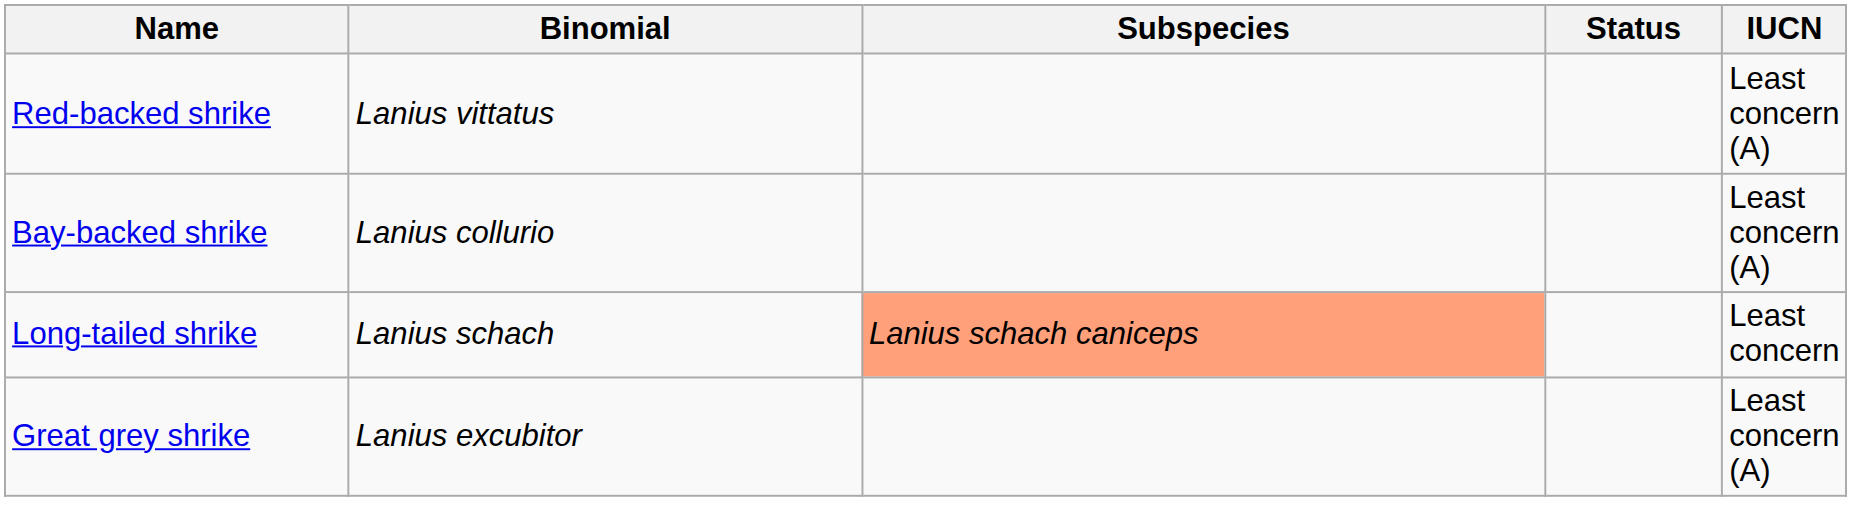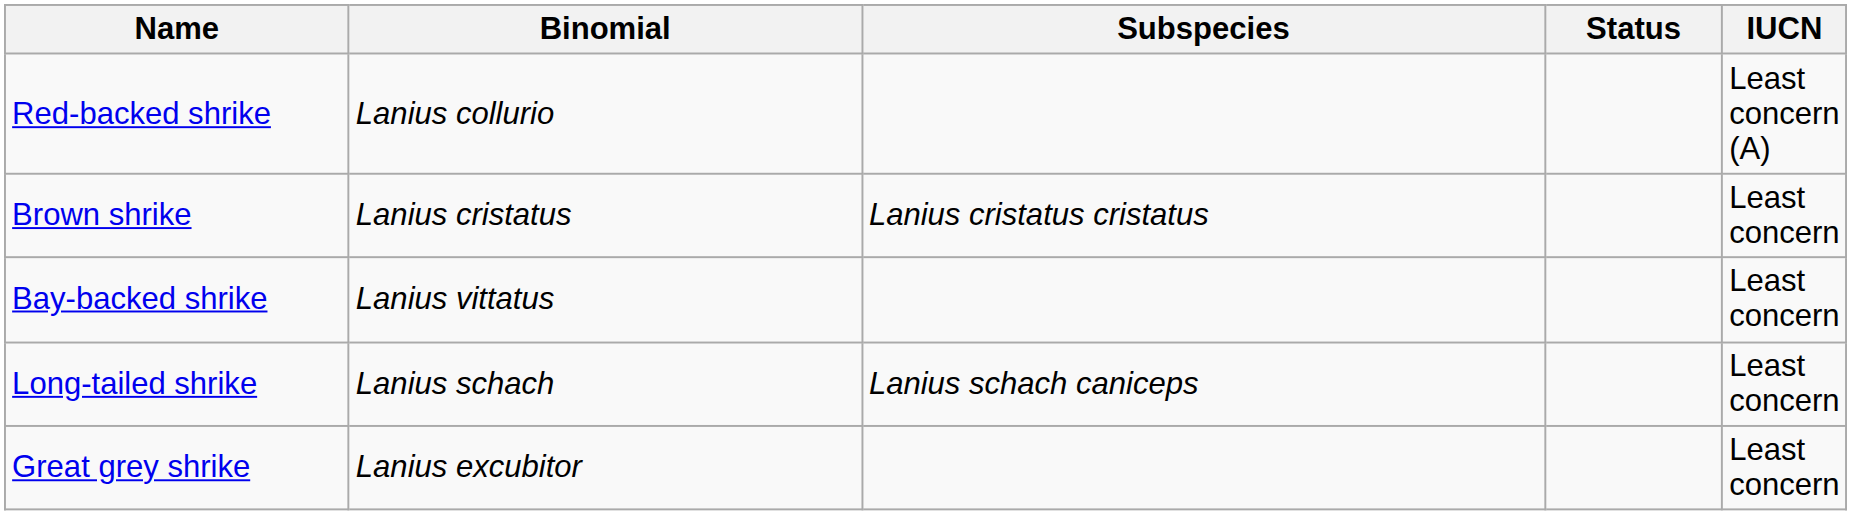 <table width=60% class="wikitable">
 <tr>
 <th width=20%>Name</th>
 <th width=30%>Binomial</th>
 <th width=40%>Subspecies</th>
 <th width=30%>Status</th>
 <th width=30%>IUCN</th>
 </tr>
 <tr>
 <td><a href='#'>Red-backed shrike</a><br></td>
-<td><em>Lanius vittatus</em></td>
-<td></td>
-<td></td>
-<td>Least concern<br>(A)</td>
-</tr>
-<tr>
-<td><a href='#'>Bay-backed shrike</a><br></td>
 <td><em>Lanius collurio</em></td>
 <td></td>
 <td></td>
 <td>Least concern<br>(A)</td>
 </tr>
 <tr>
+<td><a href='#'>Brown shrike</a><br></td>
+<td><em>Lanius cristatus</em></td>
+<td><em>Lanius cristatus cristatus</em></td>
+<td></td>
+<td>Least concern</td>
+</tr>
+<tr>
+<td><a href='#'>Bay-backed shrike</a><br></td>
+<td><em>Lanius vittatus</em></td>
+<td></td>
+<td></td>
+<td>Least concern</td>
+</tr>
+<tr>
 <td><a href='#'>Long-tailed shrike</a><br></td>
 <td><em>Lanius schach</em></td>
-<td style="background: lightsalmon;"><em>Lanius schach caniceps</em></td>
+<td><em>Lanius schach caniceps</em></td>
 <td></td>
 <td>Least concern</td>
 </tr>
 <tr>
 <td><a href='#'>Great grey shrike</a><br></td>
 <td><em>Lanius excubitor</em></td>
 <td></td>
 <td></td>
-<td>Least concern<br>(A)</td>
+<td>Least concern</td>
 </tr>
 </table>
